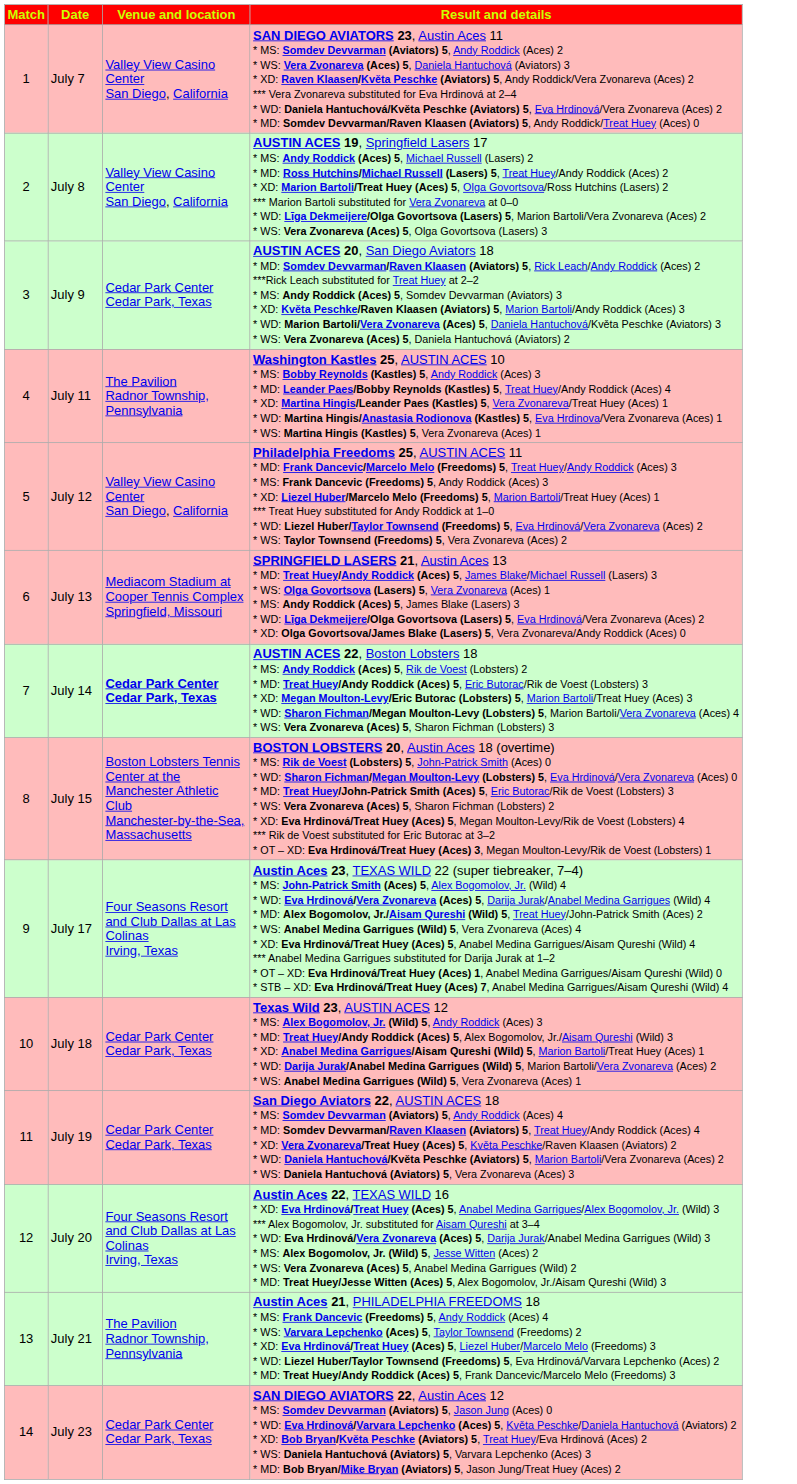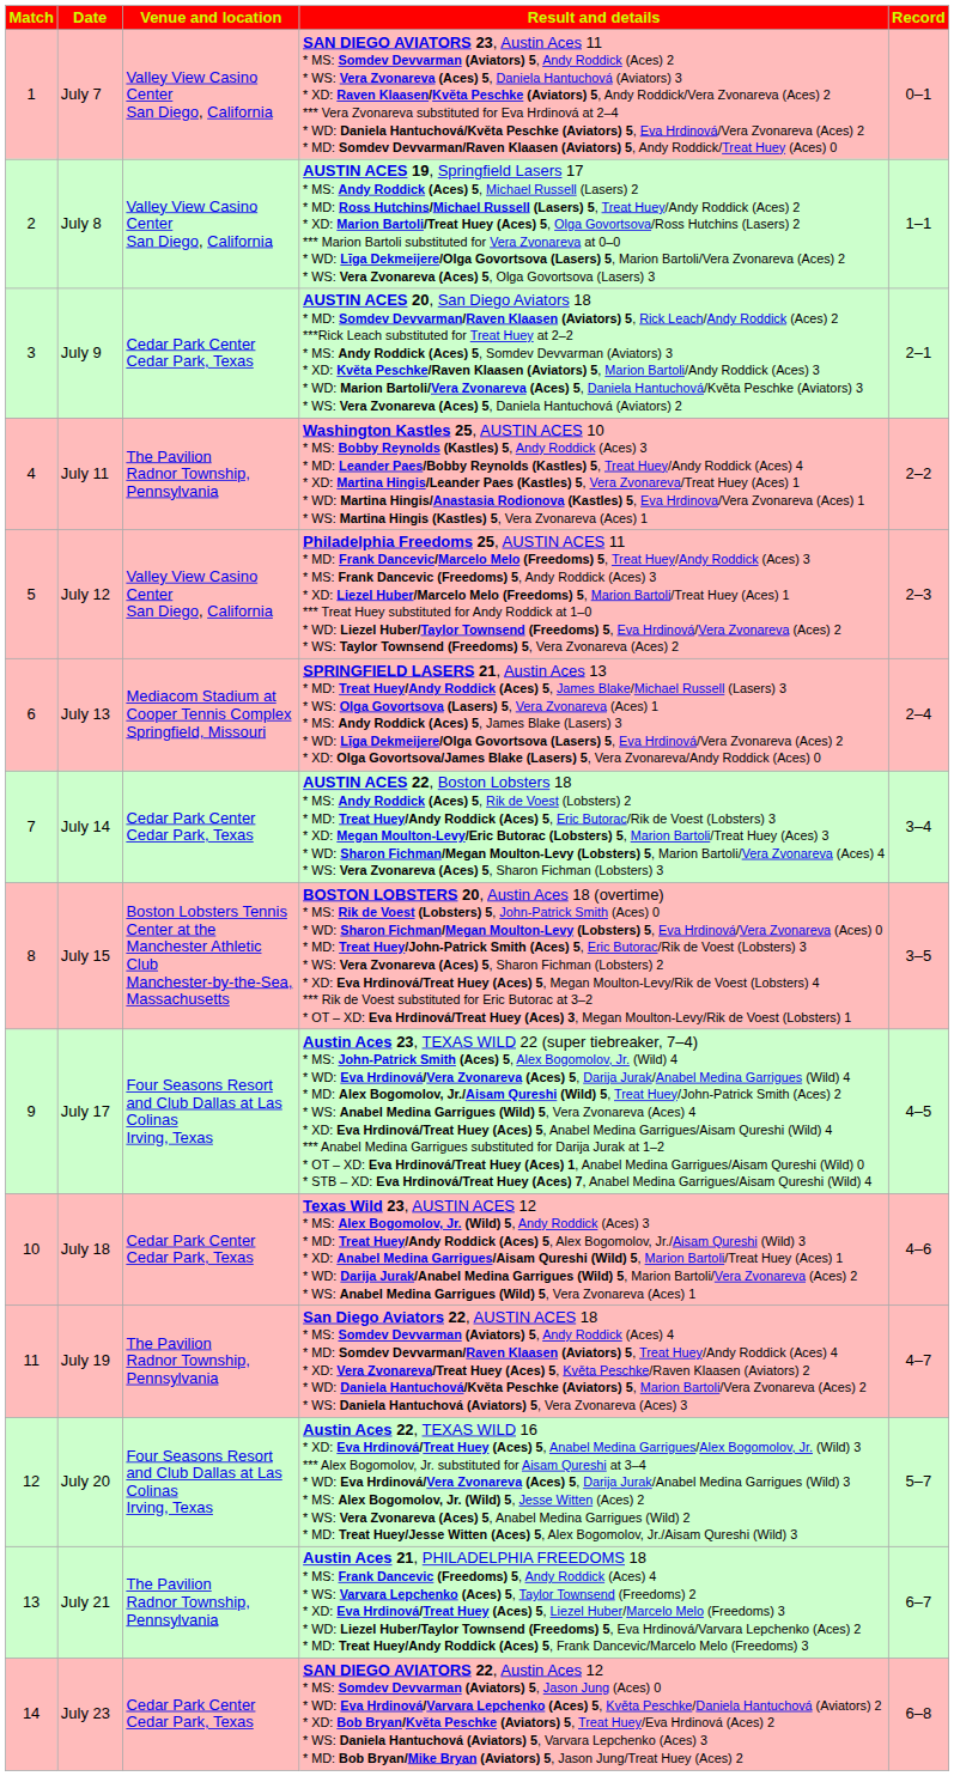 <table class="wikitable" style="text-align:left">
 <tr>
 <th style="background:red; color:#CCFF00" width="25px">Match</th>
 <th style="background:red; color:#CCFF00" width="60px">Date</th>
 <th style="background:red; color:#CCFF00" width="175px">Venue and location</th>
 <th style="background:red; color:#CCFF00" width="600px">Result and details</th>
+<th style="background:red; color:#CCFF00" width="25px">Record</th>
 </tr>
 <tr bgcolor="FFBBBB">
 <td style="text-align:center">1</td>
 <td>July 7</td>
 <td><a href='#'>Valley View Casino Center</a><br><a href='#'>San Diego</a>, <a href='#'>California</a></td>
 <td><strong><a href='#'>SAN DIEGO AVIATORS</a> 23</strong>, <a href='#'>Austin Aces</a> 11<br><small>* MS: <strong><a href='#'>Somdev Devvarman</a> (Aviators) 5</strong>, <a href='#'>Andy Roddick</a> (Aces) 2<br>* WS: <strong><a href='#'>Vera Zvonareva</a> (Aces) 5</strong>, <a href='#'>Daniela Hantuchová</a> (Aviators) 3<br>* XD: <strong><a href='#'>Raven Klaasen</a>/<a href='#'>Květa Peschke</a> (Aviators) 5</strong>, Andy Roddick/Vera Zvonareva (Aces) 2<br>*** Vera Zvonareva substituted for Eva Hrdinová at 2–4<br>* WD: <strong>Daniela Hantuchová/Květa Peschke (Aviators) 5</strong>, <a href='#'>Eva Hrdinová</a>/Vera Zvonareva (Aces) 2<br>* MD: <strong>Somdev Devvarman/Raven Klaasen (Aviators) 5</strong>, Andy Roddick/<a href='#'>Treat Huey</a> (Aces) 0</small></td>
+<td style="text-align:center">0–1</td>
 </tr>
 <tr bgcolor="CCFFCC">
 <td style="text-align:center">2</td>
 <td>July 8</td>
 <td><a href='#'>Valley View Casino Center</a><br><a href='#'>San Diego</a>, <a href='#'>California</a></td>
 <td><strong><a href='#'>AUSTIN ACES</a> 19</strong>, <a href='#'>Springfield Lasers</a> 17<br><small>* MS: <strong><a href='#'>Andy Roddick</a> (Aces) 5</strong>, <a href='#'>Michael Russell</a> (Lasers) 2<br>* MD: <strong><a href='#'>Ross Hutchins</a>/<a href='#'>Michael Russell</a> (Lasers) 5</strong>, <a href='#'>Treat Huey</a>/Andy Roddick (Aces) 2<br>* XD: <strong><a href='#'>Marion Bartoli</a>/Treat Huey (Aces) 5</strong>, <a href='#'>Olga Govortsova</a>/Ross Hutchins (Lasers) 2<br>*** Marion Bartoli substituted for <a href='#'>Vera Zvonareva</a> at 0–0<br>* WD: <strong><a href='#'>Līga Dekmeijere</a>/Olga Govortsova (Lasers) 5</strong>, Marion Bartoli/Vera Zvonareva (Aces) 2<br>* WS: <strong>Vera Zvonareva (Aces) 5</strong>, Olga Govortsova (Lasers) 3</small></td>
+<td style="text-align:center">1–1</td>
 </tr>
 <tr bgcolor="CCFFCC">
 <td style="text-align:center">3</td>
 <td>July 9</td>
 <td><a href='#'>Cedar Park Center</a><br><a href='#'>Cedar Park, Texas</a></td>
 <td><strong><a href='#'>AUSTIN ACES</a> 20</strong>, <a href='#'>San Diego Aviators</a> 18<br><small>* MD: <strong><a href='#'>Somdev Devvarman</a>/<a href='#'>Raven Klaasen</a> (Aviators) 5</strong>, <a href='#'>Rick Leach</a>/<a href='#'>Andy Roddick</a> (Aces) 2<br>***Rick Leach substituted for <a href='#'>Treat Huey</a> at 2–2<br>* MS: <strong>Andy Roddick (Aces) 5</strong>, Somdev Devvarman (Aviators) 3<br>* XD: <strong><a href='#'>Květa Peschke</a>/Raven Klaasen (Aviators) 5</strong>, <a href='#'>Marion Bartoli</a>/Andy Roddick (Aces) 3<br>* WD: <strong>Marion Bartoli/<a href='#'>Vera Zvonareva</a> (Aces) 5</strong>, <a href='#'>Daniela Hantuchová</a>/Květa Peschke (Aviators) 3<br>* WS: <strong>Vera Zvonareva (Aces) 5</strong>, Daniela Hantuchová (Aviators) 2</small></td>
+<td style="text-align:center">2–1</td>
 </tr>
 <tr bgcolor="FFBBBB">
 <td style="text-align:center">4</td>
 <td>July 11</td>
 <td><a href='#'>The Pavilion</a><br><a href='#'>Radnor Township, Pennsylvania</a></td>
 <td><strong><a href='#'>Washington Kastles</a> 25</strong>, <a href='#'>AUSTIN ACES</a> 10<br><small>* MS: <strong><a href='#'>Bobby Reynolds</a> (Kastles) 5</strong>, <a href='#'>Andy Roddick</a> (Aces) 3<br>* MD: <strong><a href='#'>Leander Paes</a>/Bobby Reynolds (Kastles) 5</strong>, <a href='#'>Treat Huey</a>/Andy Roddick (Aces) 4<br>* XD: <strong><a href='#'>Martina Hingis</a>/Leander Paes (Kastles) 5</strong>, <a href='#'>Vera Zvonareva</a>/Treat Huey (Aces) 1<br>* WD: <strong>Martina Hingis/<a href='#'>Anastasia Rodionova</a> (Kastles) 5</strong>, <a href='#'>Eva Hrdinova</a>/Vera Zvonareva (Aces) 1<br>* WS: <strong>Martina Hingis (Kastles) 5</strong>, Vera Zvonareva (Aces) 1</small></td>
+<td style="text-align:center">2–2</td>
 </tr>
 <tr bgcolor="FFBBBB">
 <td style="text-align:center">5</td>
 <td>July 12</td>
 <td><a href='#'>Valley View Casino Center</a><br><a href='#'>San Diego</a>, <a href='#'>California</a></td>
 <td><strong><a href='#'>Philadelphia Freedoms</a> 25</strong>, <a href='#'>AUSTIN ACES</a> 11<br><small>* MD: <strong><a href='#'>Frank Dancevic</a>/<a href='#'>Marcelo Melo</a> (Freedoms) 5</strong>, <a href='#'>Treat Huey</a>/<a href='#'>Andy Roddick</a> (Aces) 3<br>* MS: <strong>Frank Dancevic (Freedoms) 5</strong>, Andy Roddick (Aces) 3<br>* XD: <strong><a href='#'>Liezel Huber</a>/Marcelo Melo (Freedoms) 5</strong>, <a href='#'>Marion Bartoli</a>/Treat Huey (Aces) 1<br>*** Treat Huey substituted for Andy Roddick at 1–0<br>* WD: <strong>Liezel Huber/<a href='#'>Taylor Townsend</a> (Freedoms) 5</strong>, <a href='#'>Eva Hrdinová</a>/<a href='#'>Vera Zvonareva</a> (Aces) 2<br>* WS: <strong>Taylor Townsend (Freedoms) 5</strong>, Vera Zvonareva (Aces) 2</small></td>
+<td style="text-align:center">2–3</td>
 </tr>
 <tr bgcolor="FFBBBB">
 <td style="text-align:center">6</td>
 <td>July 13</td>
 <td><a href='#'>Mediacom Stadium at Cooper Tennis Complex</a><br><a href='#'>Springfield, Missouri</a></td>
 <td><strong><a href='#'>SPRINGFIELD LASERS</a> 21</strong>, <a href='#'>Austin Aces</a> 13<br><small>* MD: <strong><a href='#'>Treat Huey</a>/<a href='#'>Andy Roddick</a> (Aces) 5</strong>, <a href='#'>James Blake</a>/<a href='#'>Michael Russell</a> (Lasers) 3<br>* WS: <strong><a href='#'>Olga Govortsova</a> (Lasers) 5</strong>, <a href='#'>Vera Zvonareva</a> (Aces) 1<br>* MS: <strong>Andy Roddick (Aces) 5</strong>, James Blake (Lasers) 3<br>* WD: <strong><a href='#'>Līga Dekmeijere</a>/Olga Govortsova (Lasers) 5</strong>, <a href='#'>Eva Hrdinová</a>/Vera Zvonareva (Aces) 2<br>* XD: <strong>Olga Govortsova/James Blake (Lasers) 5</strong>, Vera Zvonareva/Andy Roddick (Aces) 0</small></td>
+<td style="text-align:center">2–4</td>
 </tr>
 <tr bgcolor="CCFFCC">
 <td style="text-align:center">7</td>
 <td>July 14</td>
-<td><strong><a href='#'>Cedar Park Center</a><br><a href='#'>Cedar Park, Texas</a></strong></td>
+<td><a href='#'>Cedar Park Center</a><br><a href='#'>Cedar Park, Texas</a></td>
 <td><strong><a href='#'>AUSTIN ACES</a> 22</strong>, <a href='#'>Boston Lobsters</a> 18<br><small>* MS: <strong><a href='#'>Andy Roddick</a> (Aces) 5</strong>, <a href='#'>Rik de Voest</a> (Lobsters) 2<br>* MD: <strong><a href='#'>Treat Huey</a>/Andy Roddick (Aces) 5</strong>, <a href='#'>Eric Butorac</a>/Rik de Voest (Lobsters) 3<br>* XD: <strong><a href='#'>Megan Moulton-Levy</a>/Eric Butorac (Lobsters) 5</strong>, <a href='#'>Marion Bartoli</a>/Treat Huey (Aces) 3<br>* WD: <strong><a href='#'>Sharon Fichman</a>/Megan Moulton-Levy (Lobsters) 5</strong>, Marion Bartoli/<a href='#'>Vera Zvonareva</a> (Aces) 4<br>* WS: <strong>Vera Zvonareva (Aces) 5</strong>, Sharon Fichman (Lobsters) 3</small></td>
+<td style="text-align:center">3–4</td>
 </tr>
 <tr bgcolor="FFBBBB">
 <td style="text-align:center">8</td>
 <td>July 15</td>
 <td><a href='#'>Boston Lobsters Tennis Center at the Manchester Athletic Club</a><br><a href='#'>Manchester-by-the-Sea, Massachusetts</a></td>
 <td><strong><a href='#'>BOSTON LOBSTERS</a> 20</strong>, <a href='#'>Austin Aces</a> 18 (overtime)<br><small>* MS: <strong><a href='#'>Rik de Voest</a> (Lobsters) 5</strong>, <a href='#'>John-Patrick Smith</a> (Aces) 0<br>* WD: <strong><a href='#'>Sharon Fichman</a>/<a href='#'>Megan Moulton-Levy</a> (Lobsters) 5</strong>, <a href='#'>Eva Hrdinová</a>/<a href='#'>Vera Zvonareva</a> (Aces) 0<br>* MD: <strong><a href='#'>Treat Huey</a>/John-Patrick Smith (Aces) 5</strong>, <a href='#'>Eric Butorac</a>/Rik de Voest (Lobsters) 3<br>* WS: <strong>Vera Zvonareva (Aces) 5</strong>, Sharon Fichman (Lobsters) 2<br>* XD: <strong>Eva Hrdinová/Treat Huey (Aces) 5</strong>, Megan Moulton-Levy/Rik de Voest (Lobsters) 4<br>*** Rik de Voest substituted for Eric Butorac at 3–2<br>* OT – XD: <strong>Eva Hrdinová/Treat Huey (Aces) 3</strong>, Megan Moulton-Levy/Rik de Voest (Lobsters) 1</small></td>
+<td style="text-align:center">3–5</td>
 </tr>
 <tr bgcolor="CCFFCC">
 <td style="text-align:center">9</td>
 <td>July 17</td>
 <td><a href='#'>Four Seasons Resort and Club Dallas at Las Colinas</a><br><a href='#'>Irving, Texas</a></td>
 <td><strong><a href='#'>Austin Aces</a> 23</strong>, <a href='#'>TEXAS WILD</a> 22 (super tiebreaker, 7–4)<br><small>* MS: <strong><a href='#'>John-Patrick Smith</a> (Aces) 5</strong>, <a href='#'>Alex Bogomolov, Jr.</a> (Wild) 4<br>* WD: <strong><a href='#'>Eva Hrdinová</a>/<a href='#'>Vera Zvonareva</a> (Aces) 5</strong>, <a href='#'>Darija Jurak</a>/<a href='#'>Anabel Medina Garrigues</a> (Wild) 4<br>* MD: <strong>Alex Bogomolov, Jr./<a href='#'>Aisam Qureshi</a> (Wild) 5</strong>, <a href='#'>Treat Huey</a>/John-Patrick Smith (Aces) 2<br>* WS: <strong>Anabel Medina Garrigues (Wild) 5</strong>, Vera Zvonareva (Aces) 4<br>* XD: <strong>Eva Hrdinová/Treat Huey (Aces) 5</strong>, Anabel Medina Garrigues/Aisam Qureshi (Wild) 4<br>*** Anabel Medina Garrigues substituted for Darija Jurak at 1–2<br>* OT – XD: <strong>Eva Hrdinová/Treat Huey (Aces) 1</strong>, Anabel Medina Garrigues/Aisam Qureshi (Wild) 0<br>* STB – XD: <strong>Eva Hrdinová/Treat Huey (Aces) 7</strong>, Anabel Medina Garrigues/Aisam Qureshi (Wild) 4</small></td>
+<td style="text-align:center">4–5</td>
 </tr>
 <tr bgcolor="FFBBBB">
 <td style="text-align:center">10</td>
 <td>July 18</td>
 <td><a href='#'>Cedar Park Center</a><br><a href='#'>Cedar Park, Texas</a></td>
 <td><strong><a href='#'>Texas Wild</a> 23</strong>, <a href='#'>AUSTIN ACES</a> 12<br><small>* MS: <strong><a href='#'>Alex Bogomolov, Jr.</a> (Wild) 5</strong>, <a href='#'>Andy Roddick</a> (Aces) 3<br>* MD: <strong><a href='#'>Treat Huey</a>/Andy Roddick (Aces) 5</strong>, Alex Bogomolov, Jr./<a href='#'>Aisam Qureshi</a> (Wild) 3<br>* XD: <strong><a href='#'>Anabel Medina Garrigues</a>/Aisam Qureshi (Wild) 5</strong>, <a href='#'>Marion Bartoli</a>/Treat Huey (Aces) 1<br>* WD: <strong><a href='#'>Darija Jurak</a>/Anabel Medina Garrigues (Wild) 5</strong>, Marion Bartoli/<a href='#'>Vera Zvonareva</a> (Aces) 2<br>* WS: <strong>Anabel Medina Garrigues (Wild) 5</strong>, Vera Zvonareva (Aces) 1</small></td>
+<td style="text-align:center">4–6</td>
 </tr>
 <tr bgcolor="FFBBBB">
 <td style="text-align:center">11</td>
 <td>July 19</td>
-<td><a href='#'>Cedar Park Center</a><br><a href='#'>Cedar Park, Texas</a></td>
+<td><a href='#'>The Pavilion</a><br><a href='#'>Radnor Township, Pennsylvania</a></td>
 <td><strong><a href='#'>San Diego Aviators</a> 22</strong>, <a href='#'>AUSTIN ACES</a> 18<br><small>* MS: <strong><a href='#'>Somdev Devvarman</a> (Aviators) 5</strong>, <a href='#'>Andy Roddick</a> (Aces) 4<br>* MD: <strong>Somdev Devvarman/<a href='#'>Raven Klaasen</a> (Aviators) 5</strong>, <a href='#'>Treat Huey</a>/Andy Roddick (Aces) 4<br>* XD: <strong><a href='#'>Vera Zvonareva</a>/Treat Huey (Aces) 5</strong>, <a href='#'>Květa Peschke</a>/Raven Klaasen (Aviators) 2<br>* WD: <strong><a href='#'>Daniela Hantuchová</a>/Květa Peschke (Aviators) 5</strong>, <a href='#'>Marion Bartoli</a>/Vera Zvonareva (Aces) 2<br>* WS: <strong>Daniela Hantuchová (Aviators) 5</strong>, Vera Zvonareva (Aces) 3</small></td>
+<td style="text-align:center">4–7</td>
 </tr>
 <tr bgcolor="CCFFCC">
 <td style="text-align:center">12</td>
 <td>July 20</td>
 <td><a href='#'>Four Seasons Resort and Club Dallas at Las Colinas</a><br><a href='#'>Irving, Texas</a></td>
 <td><strong><a href='#'>Austin Aces</a> 22</strong>, <a href='#'>TEXAS WILD</a> 16<br><small>* XD: <strong><a href='#'>Eva Hrdinová</a>/<a href='#'>Treat Huey</a> (Aces) 5</strong>, <a href='#'>Anabel Medina Garrigues</a>/<a href='#'>Alex Bogomolov, Jr.</a> (Wild) 3<br>*** Alex Bogomolov, Jr. substituted for <a href='#'>Aisam Qureshi</a> at 3–4<br>* WD: <strong>Eva Hrdinová/<a href='#'>Vera Zvonareva</a> (Aces) 5</strong>, <a href='#'>Darija Jurak</a>/Anabel Medina Garrigues (Wild) 3<br>* MS: <strong>Alex Bogomolov, Jr. (Wild) 5</strong>, <a href='#'>Jesse Witten</a> (Aces) 2<br>* WS: <strong>Vera Zvonareva (Aces) 5</strong>, Anabel Medina Garrigues (Wild) 2<br>* MD: <strong>Treat Huey/Jesse Witten (Aces) 5</strong>, Alex Bogomolov, Jr./Aisam Qureshi (Wild) 3</small></td>
+<td style="text-align:center">5–7</td>
 </tr>
 <tr bgcolor="CCFFCC">
 <td style="text-align:center">13</td>
 <td>July 21</td>
 <td><a href='#'>The Pavilion</a><br><a href='#'>Radnor Township, Pennsylvania</a></td>
 <td><strong><a href='#'>Austin Aces</a> 21</strong>, <a href='#'>PHILADELPHIA FREEDOMS</a> 18<br><small>* MS: <strong><a href='#'>Frank Dancevic</a> (Freedoms) 5</strong>, <a href='#'>Andy Roddick</a> (Aces) 4<br>* WS: <strong><a href='#'>Varvara Lepchenko</a> (Aces) 5</strong>, <a href='#'>Taylor Townsend</a> (Freedoms) 2<br>* XD: <strong><a href='#'>Eva Hrdinová</a>/<a href='#'>Treat Huey</a> (Aces) 5</strong>, <a href='#'>Liezel Huber</a>/<a href='#'>Marcelo Melo</a> (Freedoms) 3<br>* WD: <strong>Liezel Huber/Taylor Townsend (Freedoms) 5</strong>, Eva Hrdinová/Varvara Lepchenko (Aces) 2<br>* MD: <strong>Treat Huey/Andy Roddick (Aces) 5</strong>, Frank Dancevic/Marcelo Melo (Freedoms) 3</small></td>
+<td style="text-align:center">6–7</td>
 </tr>
 <tr bgcolor="FFBBBB">
 <td style="text-align:center">14</td>
 <td>July 23</td>
 <td><a href='#'>Cedar Park Center</a><br><a href='#'>Cedar Park, Texas</a></td>
 <td><strong><a href='#'>SAN DIEGO AVIATORS</a> 22</strong>, <a href='#'>Austin Aces</a> 12<br><small>* MS: <strong><a href='#'>Somdev Devvarman</a> (Aviators) 5</strong>, <a href='#'>Jason Jung</a> (Aces) 0<br>* WD: <strong><a href='#'>Eva Hrdinová</a>/<a href='#'>Varvara Lepchenko</a> (Aces) 5</strong>, <a href='#'>Květa Peschke</a>/<a href='#'>Daniela Hantuchová</a> (Aviators) 2<br>* XD: <strong><a href='#'>Bob Bryan</a>/<a href='#'>Květa Peschke</a> (Aviators) 5</strong>, <a href='#'>Treat Huey</a>/Eva Hrdinová (Aces) 2<br>* WS: <strong>Daniela Hantuchová (Aviators) 5</strong>, Varvara Lepchenko (Aces) 3<br>* MD: <strong>Bob Bryan/<a href='#'>Mike Bryan</a> (Aviators) 5</strong>, Jason Jung/Treat Huey (Aces) 2</small></td>
+<td style="text-align:center">6–8</td>
 </tr>
 </table>
